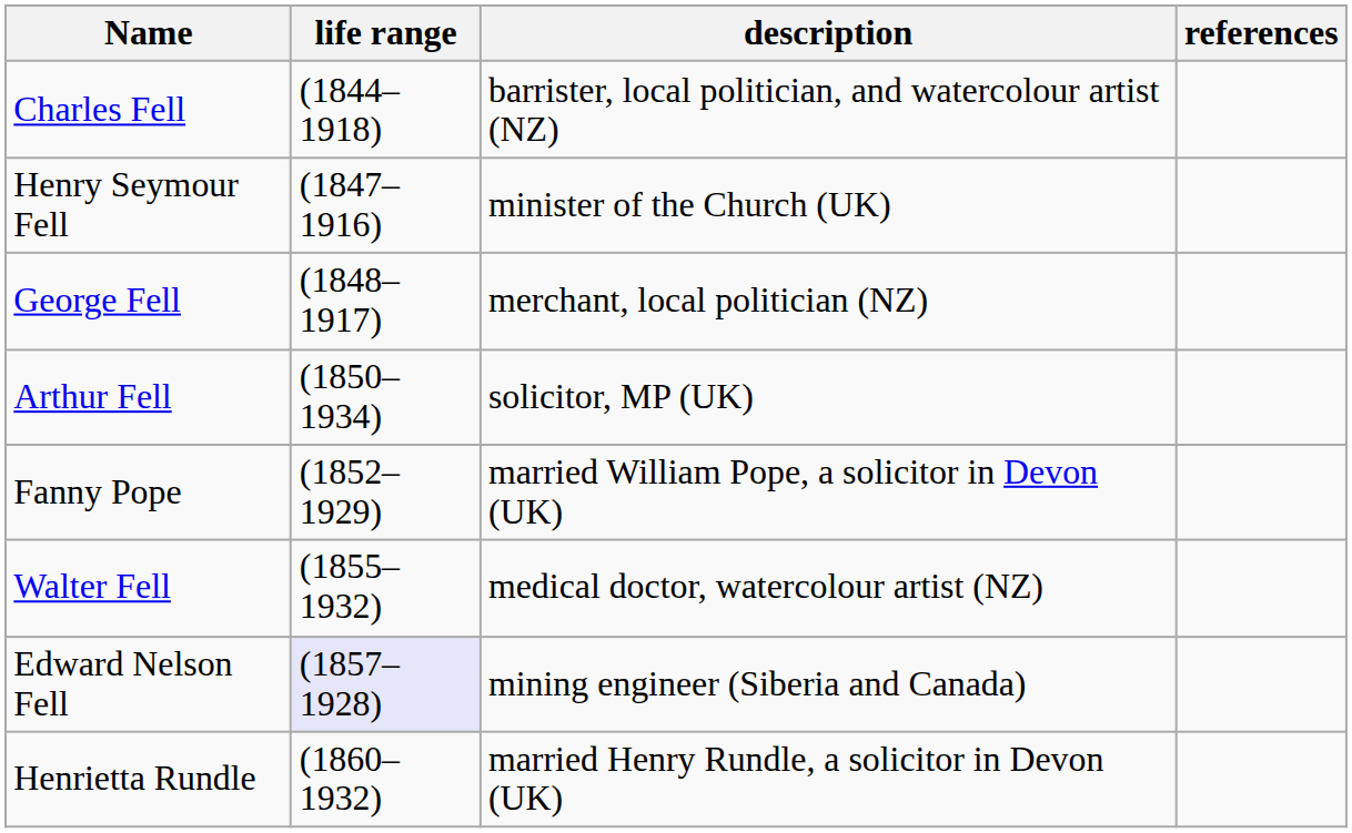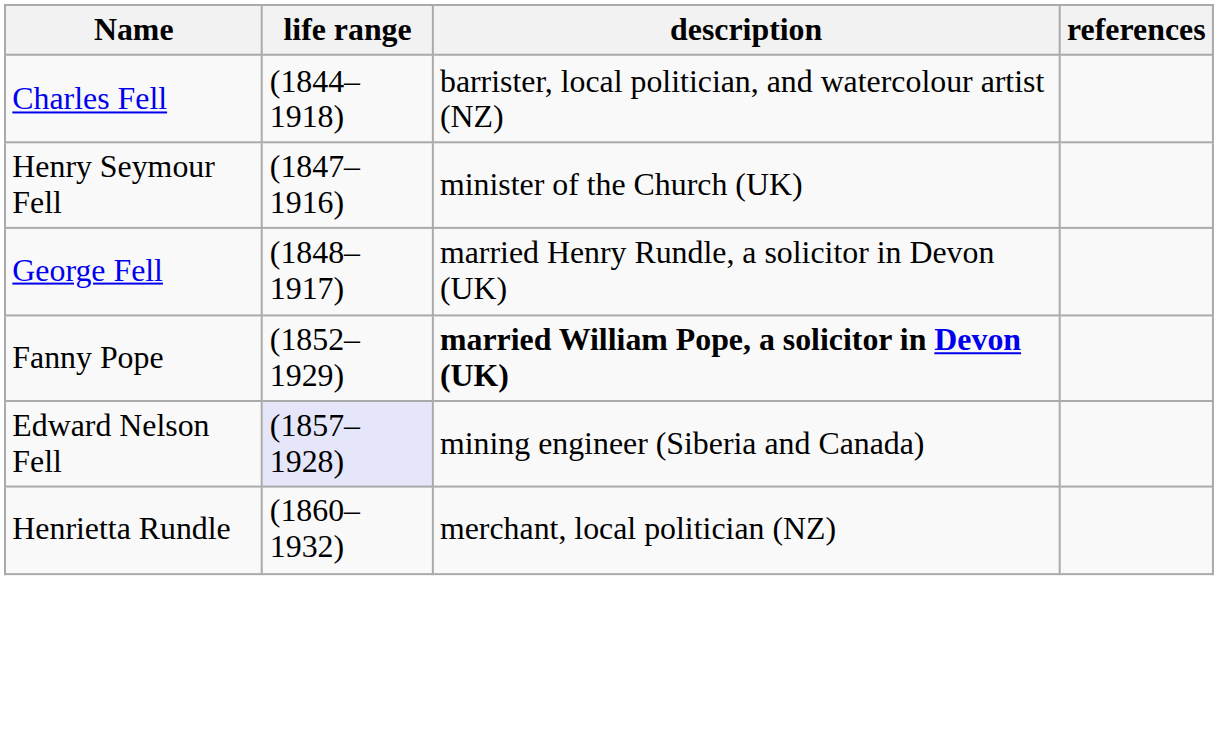 <table class="wikitable mw-collapsible mw-collapsed">
 <tr>
 <th>Name</th>
 <th>life range</th>
 <th>description</th>
 <th>references</th>
 </tr>
 <tr>
 <td><a href='#'>Charles Fell</a></td>
 <td>(1844–1918)</td>
 <td>barrister, local politician, and watercolour artist (NZ)</td>
 <td></td>
 </tr>
 <tr>
 <td>Henry Seymour Fell</td>
 <td>(1847–1916)</td>
 <td>minister of the Church (UK)</td>
 <td></td>
 </tr>
 <tr>
 <td><a href='#'>George Fell</a></td>
 <td>(1848–1917)</td>
-<td>merchant, local politician (NZ)</td>
-<td></td>
-</tr>
-<tr>
-<td><a href='#'>Arthur Fell</a></td>
-<td>(1850–1934)</td>
-<td>solicitor, MP (UK)</td>
+<td>married Henry Rundle, a solicitor in Devon (UK)</td>
 <td></td>
 </tr>
 <tr>
 <td>Fanny Pope</td>
 <td>(1852–1929)</td>
-<td>married William Pope, a solicitor in <a href='#'>Devon</a> (UK)</td>
-<td></td>
-</tr>
-<tr>
-<td><a href='#'>Walter Fell</a></td>
-<td>(1855–1932)</td>
-<td>medical doctor, watercolour artist (NZ)</td>
+<td><strong>married William Pope, a solicitor in <a href='#'>Devon</a> (UK)</strong></td>
 <td></td>
 </tr>
 <tr>
 <td>Edward Nelson Fell</td>
 <td style="background: lavender;">(1857–1928)</td>
 <td>mining engineer (Siberia and Canada)</td>
 <td></td>
 </tr>
 <tr>
 <td>Henrietta Rundle</td>
 <td>(1860–1932)</td>
-<td>married Henry Rundle, a solicitor in Devon (UK)</td>
+<td>merchant, local politician (NZ)</td>
 <td></td>
 </tr>
 </table>
